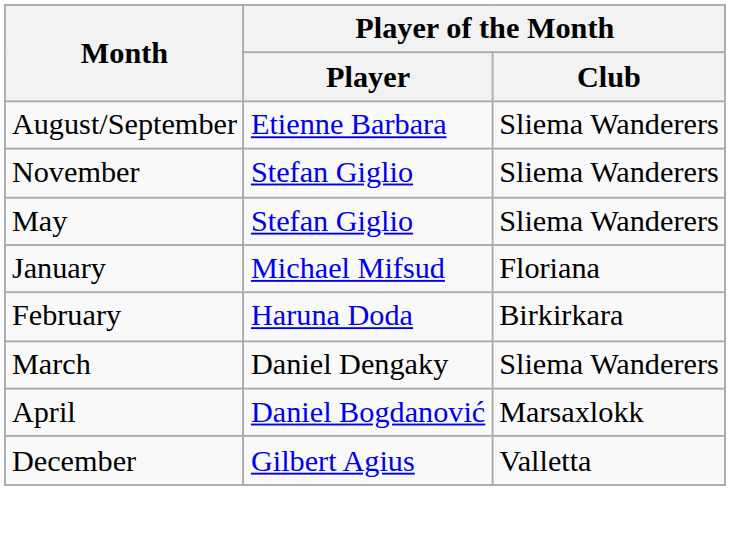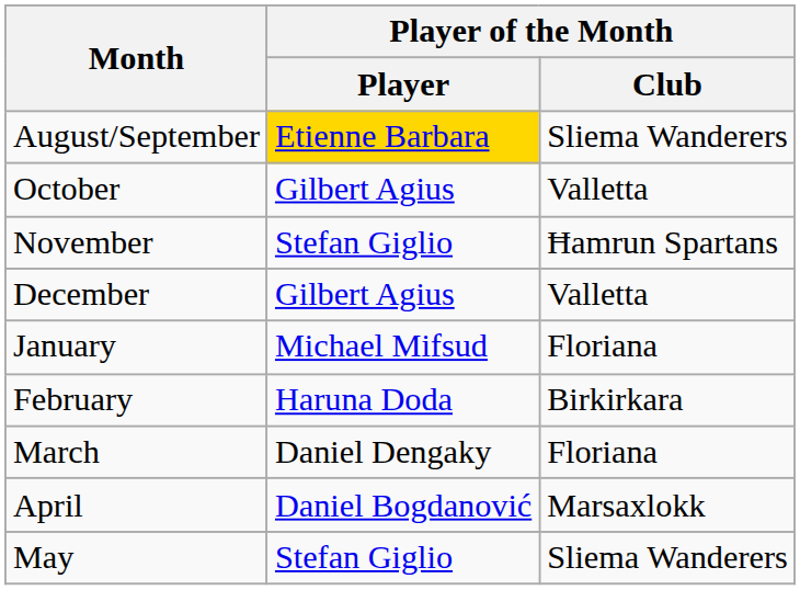 <table class="wikitable">
 <tr>
 <th rowspan="2">Month</th>
 <th colspan="2">Player of the Month</th>
 </tr>
 <tr>
 <th>Player</th>
 <th>Club</th>
 </tr>
 <tr>
 <td>August/September</td>
-<td> <a href='#'>Etienne Barbara</a></td>
+<td style="background: gold;"> <a href='#'>Etienne Barbara</a></td>
 <td>Sliema Wanderers</td>
+</tr>
+<tr>
+<td>October</td>
+<td> <a href='#'>Gilbert Agius</a></td>
+<td>Valletta</td>
 </tr>
 <tr>
 <td>November</td>
 <td> <a href='#'>Stefan Giglio</a></td>
-<td>Sliema Wanderers</td>
+<td>Ħamrun Spartans</td>
 </tr>
 <tr>
-<td>May</td>
-<td> <a href='#'>Stefan Giglio</a></td>
-<td>Sliema Wanderers</td>
+<td>December</td>
+<td> <a href='#'>Gilbert Agius</a></td>
+<td>Valletta</td>
 </tr>
 <tr>
 <td>January</td>
 <td> <a href='#'>Michael Mifsud</a></td>
 <td>Floriana</td>
 </tr>
 <tr>
 <td>February</td>
 <td> <a href='#'>Haruna Doda</a></td>
 <td>Birkirkara</td>
 </tr>
 <tr>
 <td>March</td>
 <td> Daniel Dengaky</td>
-<td>Sliema Wanderers</td>
+<td>Floriana</td>
 </tr>
 <tr>
 <td>April</td>
 <td> <a href='#'>Daniel Bogdanović</a></td>
 <td>Marsaxlokk</td>
 </tr>
 <tr>
-<td>December</td>
-<td> <a href='#'>Gilbert Agius</a></td>
-<td>Valletta</td>
+<td>May</td>
+<td> <a href='#'>Stefan Giglio</a></td>
+<td>Sliema Wanderers</td>
 </tr>
 </table>
